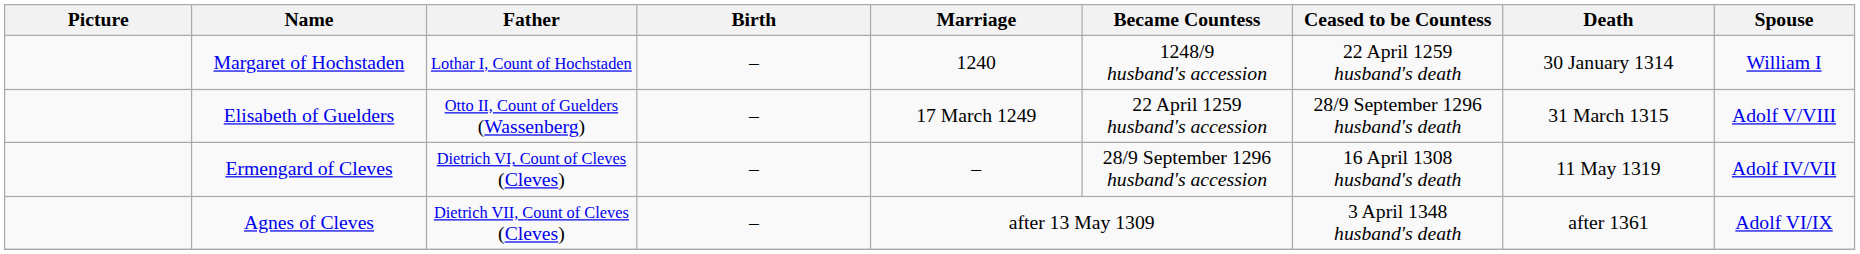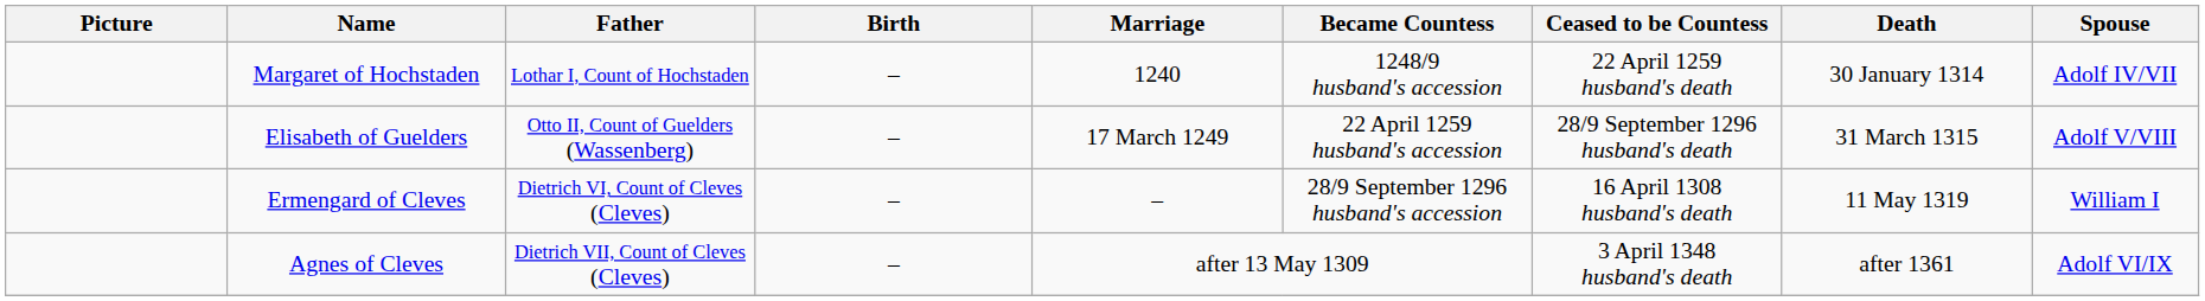 <table width=95% class="wikitable">
 <tr>
 <th width = "8%">Picture</th>
 <th width = "10%">Name</th>
 <th width = "9%">Father</th>
 <th width = "10%">Birth</th>
 <th width = "9%">Marriage</th>
 <th width = "9%">Became Countess</th>
 <th width = "9%">Ceased to be Countess</th>
 <th width = "9%">Death</th>
 <th width = "6%">Spouse</th>
 </tr>
 <tr>
 <td align="center"></td>
 <td align="center"><a href='#'>Margaret of Hochstaden</a></td>
 <td align="center"><small><a href='#'>Lothar I, Count of Hochstaden</a></small></td>
 <td align="center">–</td>
 <td align="center">1240</td>
 <td align="center">1248/9<br><em>husband's accession</em></td>
 <td align="center">22 April 1259<br><em>husband's death</em></td>
 <td align="center">30 January 1314</td>
-<td align="center"><a href='#'>William I</a></td>
+<td align="center"><a href='#'>Adolf IV/VII</a></td>
 </tr>
 <tr>
 <td align="center"></td>
 <td align="center"><a href='#'>Elisabeth of Guelders</a></td>
 <td align="center"><small><a href='#'>Otto II, Count of Guelders</a></small><br>(<a href='#'>Wassenberg</a>)</td>
 <td align="center">–</td>
 <td align="center">17 March 1249</td>
 <td align="center">22 April 1259<br><em>husband's accession</em></td>
 <td align="center">28/9 September 1296<br><em>husband's death</em></td>
 <td align="center">31 March 1315</td>
 <td align="center"><a href='#'>Adolf V/VIII</a></td>
 </tr>
 <tr>
 <td align="center"></td>
 <td align="center"><a href='#'>Ermengard of Cleves</a></td>
 <td align="center"><small><a href='#'>Dietrich VI, Count of Cleves</a></small><br>(<a href='#'>Cleves</a>)</td>
 <td align="center">–</td>
 <td align="center">–</td>
 <td align="center">28/9 September 1296<br><em>husband's accession</em></td>
 <td align="center">16 April 1308<br><em>husband's death</em></td>
 <td align="center">11 May 1319</td>
-<td align="center"><a href='#'>Adolf IV/VII</a></td>
+<td align="center"><a href='#'>William I</a></td>
 </tr>
 <tr>
 <td align="center"></td>
 <td align="center"><a href='#'>Agnes of Cleves</a></td>
 <td align="center"><small><a href='#'>Dietrich VII, Count of Cleves</a></small><br>(<a href='#'>Cleves</a>)</td>
 <td align="center">–</td>
 <td align="center" colspan="2">after 13 May 1309</td>
 <td align="center">3 April 1348<br><em>husband's death</em></td>
 <td align="center">after 1361</td>
 <td align="center"><a href='#'>Adolf VI/IX</a></td>
 </tr>
 <tr>
 </tr>
 </table>
